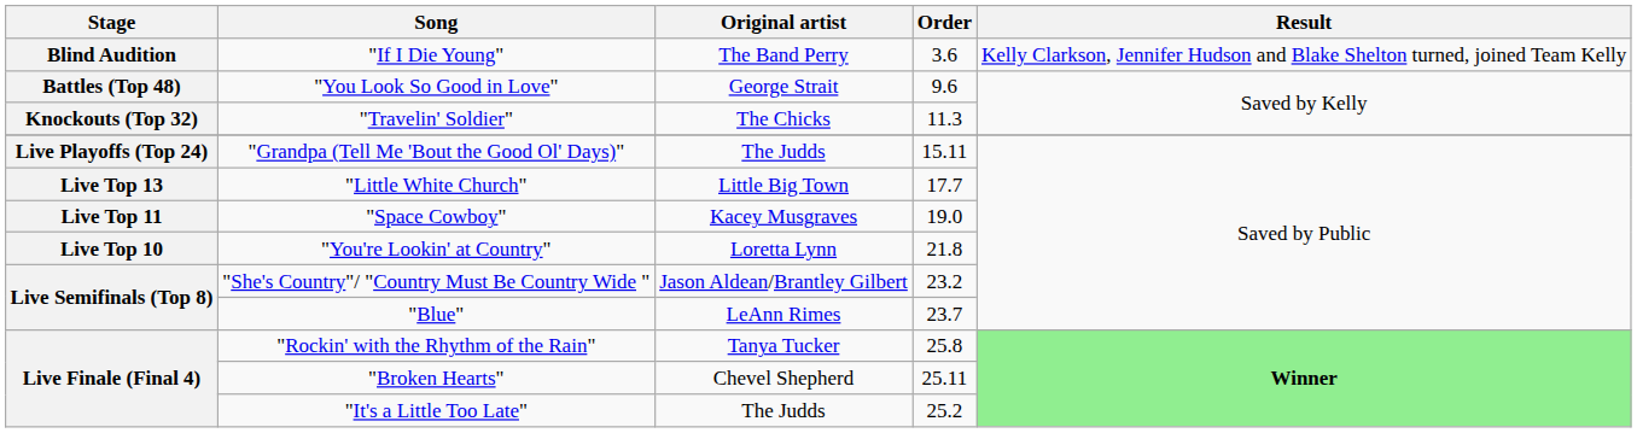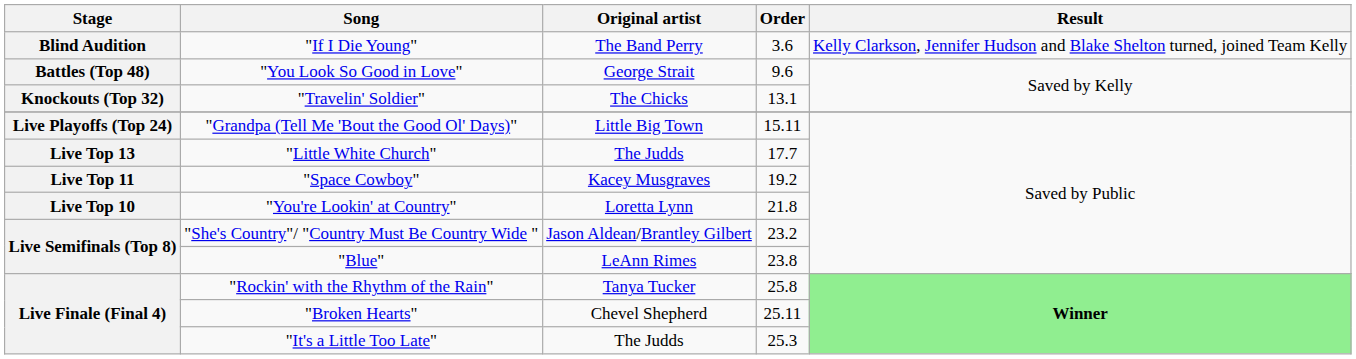 <table class="wikitable collapsible"   style="text-align:center; font-size:90%; line-height:16px;">
 <tr>
 <th scope="col">Stage</th>
 <th scope="col">Song</th>
 <th scope="col">Original artist</th>
 <th scope="col">Order</th>
 <th scope="col">Result</th>
 </tr>
 <tr>
 <th scope="row">Blind Audition</th>
 <td>"<a href='#'>If I Die Young</a>"</td>
 <td><a href='#'>The Band Perry</a></td>
 <td>3.6</td>
 <td><a href='#'>Kelly Clarkson</a>, <a href='#'>Jennifer Hudson</a> and <a href='#'>Blake Shelton</a> turned, joined Team Kelly</td>
 </tr>
 <tr>
 <th scope="row">Battles (Top 48)</th>
 <td>"<a href='#'>You Look So Good in Love</a>" </td>
 <td><a href='#'>George Strait</a></td>
 <td>9.6</td>
 <td rowspan=2>Saved by Kelly</td>
 </tr>
 <tr>
 <th scope="row">Knockouts (Top 32)</th>
 <td>"<a href='#'>Travelin' Soldier</a>"  </td>
 <td><a href='#'>The Chicks</a></td>
-<td>11.3</td>
+<td>13.1</td>
 </tr>
 <tr>
 </tr>
 <tr>
 <th scope="row">Live Playoffs (Top 24)</th>
 <td>"<a href='#'>Grandpa (Tell Me 'Bout the Good Ol' Days)</a>"</td>
-<td><a href='#'>The Judds</a></td>
+<td><a href='#'>Little Big Town</a></td>
 <td>15.11</td>
 <td rowspan=6>Saved by Public</td>
 </tr>
 <tr>
 <th scope="row">Live Top 13</th>
 <td>"<a href='#'>Little White Church</a>"</td>
-<td><a href='#'>Little Big Town</a></td>
+<td><a href='#'>The Judds</a></td>
 <td>17.7</td>
 </tr>
 <tr>
 <th scope="row">Live Top 11</th>
 <td>"<a href='#'>Space Cowboy</a>"</td>
 <td><a href='#'>Kacey Musgraves</a></td>
-<td>19.0</td>
+<td>19.2</td>
 </tr>
 <tr>
 <th scope="row">Live Top 10</th>
 <td>"<a href='#'>You're Lookin' at Country</a>"</td>
 <td><a href='#'>Loretta Lynn</a></td>
 <td>21.8</td>
 </tr>
 <tr>
 <th scope="row" rowspan=2>Live Semifinals (Top 8)</th>
 <td>"<a href='#'>She's Country</a>"/ "<a href='#'>Country Must Be Country Wide</a> " </td>
 <td><a href='#'>Jason Aldean</a>/<a href='#'>Brantley Gilbert</a></td>
 <td>23.2</td>
 </tr>
 <tr>
 <td>"<a href='#'>Blue</a>"</td>
 <td><a href='#'>LeAnn Rimes</a></td>
-<td>23.7</td>
+<td>23.8</td>
 </tr>
 <tr>
 <th scope="row" rowspan="3">Live Finale (Final 4)</th>
 <td>"<a href='#'>Rockin' with the Rhythm of the Rain</a>" </td>
 <td><a href='#'>Tanya Tucker</a></td>
 <td>25.8</td>
 <td style="background:lightgreen;"  rowspan="3"><strong>Winner</strong></td>
 </tr>
 <tr>
 <td>"<a href='#'>Broken Hearts</a>"  </td>
 <td>Chevel Shepherd</td>
 <td>25.11</td>
 </tr>
 <tr>
 <td>"<a href='#'>It's a Little Too Late</a>"</td>
 <td>The Judds</td>
-<td>25.2</td>
+<td>25.3</td>
 </tr>
 </table>
